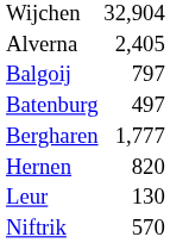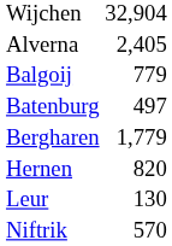 <table class="toccolours" style="margin: 0 2em 0 2em;">
 <tr>
 <td>Wijchen</td>
 <td>32,904</td>
 </tr>
 <tr>
 <td>Alverna</td>
 <td align="right">2,405</td>
 </tr>
 <tr>
 <td><a href='#'>Balgoij</a></td>
-<td align="right">797</td>
+<td align="right">779</td>
 </tr>
 <tr>
 <td><a href='#'>Batenburg</a></td>
 <td align="right">497</td>
 </tr>
 <tr>
 <td><a href='#'>Bergharen</a></td>
-<td align="right">1,777</td>
+<td align="right">1,779</td>
 </tr>
 <tr>
 <td><a href='#'>Hernen</a></td>
 <td align="right">820</td>
 </tr>
 <tr>
 <td><a href='#'>Leur</a></td>
 <td align="right">130</td>
 </tr>
 <tr>
 <td><a href='#'>Niftrik</a></td>
 <td align="right">570</td>
 </tr>
 </table>
